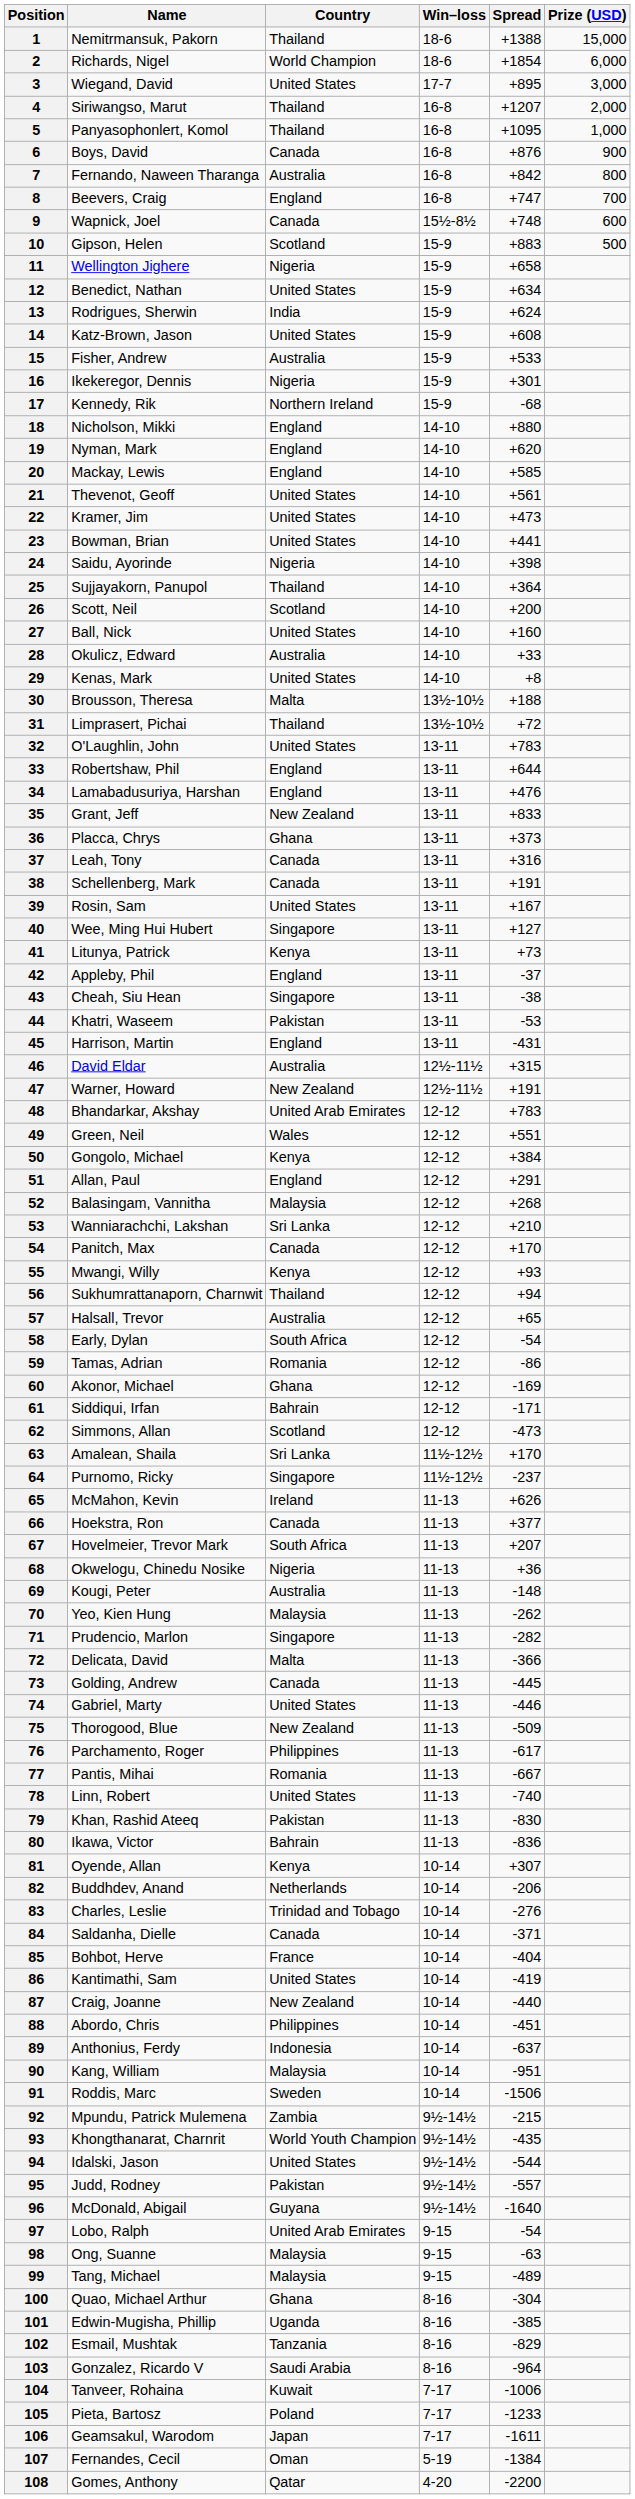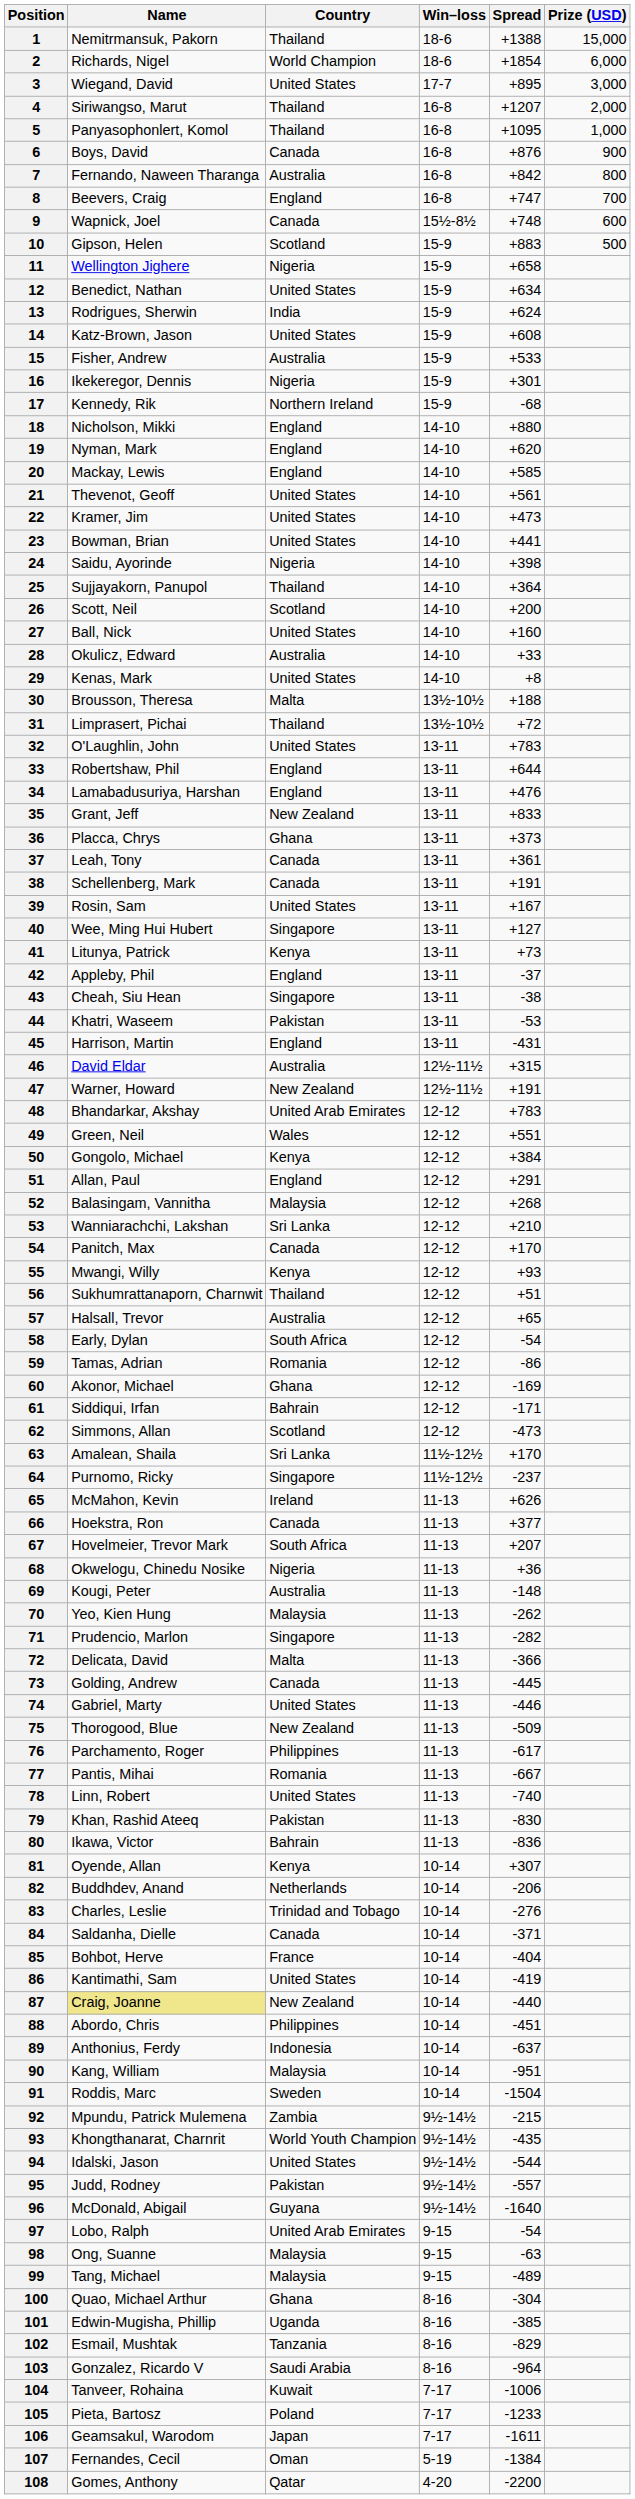 <table class="wikitable">
 <tr>
 <th>Position</th>
 <th>Name</th>
 <th>Country</th>
 <th>Win–loss</th>
 <th>Spread</th>
 <th>Prize (<a href='#'>USD</a>)</th>
 </tr>
 <tr>
 <th>1</th>
 <td>Nemitrmansuk, Pakorn</td>
 <td>Thailand</td>
 <td>18-6</td>
 <td align="right">+1388</td>
 <td align="right">15,000</td>
 </tr>
 <tr>
 <th>2</th>
 <td>Richards, Nigel</td>
 <td>World Champion</td>
 <td>18-6</td>
 <td align="right">+1854</td>
 <td align="right">6,000</td>
 </tr>
 <tr>
 <th>3</th>
 <td>Wiegand, David</td>
 <td>United States</td>
 <td>17-7</td>
 <td align="right">+895</td>
 <td align="right">3,000</td>
 </tr>
 <tr>
 <th>4</th>
 <td>Siriwangso, Marut</td>
 <td>Thailand</td>
 <td>16-8</td>
 <td align="right">+1207</td>
 <td align="right">2,000</td>
 </tr>
 <tr>
 <th>5</th>
 <td>Panyasophonlert, Komol</td>
 <td>Thailand</td>
 <td>16-8</td>
 <td align="right">+1095</td>
 <td align="right">1,000</td>
 </tr>
 <tr>
 <th>6</th>
 <td>Boys, David</td>
 <td>Canada</td>
 <td>16-8</td>
 <td align="right">+876</td>
 <td align="right">900</td>
 </tr>
 <tr>
 <th>7</th>
 <td>Fernando, Naween Tharanga</td>
 <td>Australia</td>
 <td>16-8</td>
 <td align="right">+842</td>
 <td align="right">800</td>
 </tr>
 <tr>
 <th>8</th>
 <td>Beevers, Craig</td>
 <td>England</td>
 <td>16-8</td>
 <td align="right">+747</td>
 <td align="right">700</td>
 </tr>
 <tr>
 <th>9</th>
 <td>Wapnick, Joel</td>
 <td>Canada</td>
 <td>15½-8½</td>
 <td align="right">+748</td>
 <td align="right">600</td>
 </tr>
 <tr>
 <th>10</th>
 <td>Gipson, Helen</td>
 <td>Scotland</td>
 <td>15-9</td>
 <td align="right">+883</td>
 <td align="right">500</td>
 </tr>
 <tr>
 <th>11</th>
 <td><a href='#'>Wellington Jighere</a></td>
 <td>Nigeria</td>
 <td>15-9</td>
 <td align="right">+658</td>
 <td></td>
 </tr>
 <tr>
 <th>12</th>
 <td>Benedict, Nathan</td>
 <td>United States</td>
 <td>15-9</td>
 <td align="right">+634</td>
 <td></td>
 </tr>
 <tr>
 <th>13</th>
 <td>Rodrigues, Sherwin</td>
 <td>India</td>
 <td>15-9</td>
 <td align="right">+624</td>
 <td></td>
 </tr>
 <tr>
 <th>14</th>
 <td>Katz-Brown, Jason</td>
 <td>United States</td>
 <td>15-9</td>
 <td align="right">+608</td>
 <td></td>
 </tr>
 <tr>
 <th>15</th>
 <td>Fisher, Andrew</td>
 <td>Australia</td>
 <td>15-9</td>
 <td align="right">+533</td>
 <td></td>
 </tr>
 <tr>
 <th>16</th>
 <td>Ikekeregor, Dennis</td>
 <td>Nigeria</td>
 <td>15-9</td>
 <td align="right">+301</td>
 <td></td>
 </tr>
 <tr>
 <th>17</th>
 <td>Kennedy, Rik</td>
 <td>Northern Ireland</td>
 <td>15-9</td>
 <td align="right">-68</td>
 <td></td>
 </tr>
 <tr>
 <th>18</th>
 <td>Nicholson, Mikki</td>
 <td>England</td>
 <td>14-10</td>
 <td align="right">+880</td>
 <td></td>
 </tr>
 <tr>
 <th>19</th>
 <td>Nyman, Mark</td>
 <td>England</td>
 <td>14-10</td>
 <td align="right">+620</td>
 <td></td>
 </tr>
 <tr>
 <th>20</th>
 <td>Mackay, Lewis</td>
 <td>England</td>
 <td>14-10</td>
 <td align="right">+585</td>
 <td></td>
 </tr>
 <tr>
 <th>21</th>
 <td>Thevenot, Geoff</td>
 <td>United States</td>
 <td>14-10</td>
 <td align="right">+561</td>
 <td></td>
 </tr>
 <tr>
 <th>22</th>
 <td>Kramer, Jim</td>
 <td>United States</td>
 <td>14-10</td>
 <td align="right">+473</td>
 <td></td>
 </tr>
 <tr>
 <th>23</th>
 <td>Bowman, Brian</td>
 <td>United States</td>
 <td>14-10</td>
 <td align="right">+441</td>
 <td></td>
 </tr>
 <tr>
 <th>24</th>
 <td>Saidu, Ayorinde</td>
 <td>Nigeria</td>
 <td>14-10</td>
 <td align="right">+398</td>
 <td></td>
 </tr>
 <tr>
 <th>25</th>
 <td>Sujjayakorn, Panupol</td>
 <td>Thailand</td>
 <td>14-10</td>
 <td align="right">+364</td>
 <td></td>
 </tr>
 <tr>
 <th>26</th>
 <td>Scott, Neil</td>
 <td>Scotland</td>
 <td>14-10</td>
 <td align="right">+200</td>
 <td></td>
 </tr>
 <tr>
 <th>27</th>
 <td>Ball, Nick</td>
 <td>United States</td>
 <td>14-10</td>
 <td align="right">+160</td>
 <td></td>
 </tr>
 <tr>
 <th>28</th>
 <td>Okulicz, Edward</td>
 <td>Australia</td>
 <td>14-10</td>
 <td align="right">+33</td>
 <td></td>
 </tr>
 <tr>
 <th>29</th>
 <td>Kenas, Mark</td>
 <td>United States</td>
 <td>14-10</td>
 <td align="right">+8</td>
 <td></td>
 </tr>
 <tr>
 <th>30</th>
 <td>Brousson, Theresa</td>
 <td>Malta</td>
 <td>13½-10½</td>
 <td align="right">+188</td>
 <td></td>
 </tr>
 <tr>
 <th>31</th>
 <td>Limprasert, Pichai</td>
 <td>Thailand</td>
 <td>13½-10½</td>
 <td align="right">+72</td>
 <td></td>
 </tr>
 <tr>
 <th>32</th>
 <td>O'Laughlin, John</td>
 <td>United States</td>
 <td>13-11</td>
 <td align="right">+783</td>
 <td></td>
 </tr>
 <tr>
 <th>33</th>
 <td>Robertshaw, Phil</td>
 <td>England</td>
 <td>13-11</td>
 <td align="right">+644</td>
 <td></td>
 </tr>
 <tr>
 <th>34</th>
 <td>Lamabadusuriya, Harshan</td>
 <td>England</td>
 <td>13-11</td>
 <td align="right">+476</td>
 <td></td>
 </tr>
 <tr>
 <th>35</th>
 <td>Grant, Jeff</td>
 <td>New Zealand</td>
 <td>13-11</td>
 <td align="right">+833</td>
 <td></td>
 </tr>
 <tr>
 <th>36</th>
 <td>Placca, Chrys</td>
 <td>Ghana</td>
 <td>13-11</td>
 <td align="right">+373</td>
 <td></td>
 </tr>
 <tr>
 <th>37</th>
 <td>Leah, Tony</td>
 <td>Canada</td>
 <td>13-11</td>
-<td align="right">+316</td>
+<td align="right">+361</td>
 <td></td>
 </tr>
 <tr>
 <th>38</th>
 <td>Schellenberg, Mark</td>
 <td>Canada</td>
 <td>13-11</td>
 <td align="right">+191</td>
 <td></td>
 </tr>
 <tr>
 <th>39</th>
 <td>Rosin, Sam</td>
 <td>United States</td>
 <td>13-11</td>
 <td align="right">+167</td>
 <td></td>
 </tr>
 <tr>
 <th>40</th>
 <td>Wee, Ming Hui Hubert</td>
 <td>Singapore</td>
 <td>13-11</td>
 <td align="right">+127</td>
 <td></td>
 </tr>
 <tr>
 <th>41</th>
 <td>Litunya, Patrick</td>
 <td>Kenya</td>
 <td>13-11</td>
 <td align="right">+73</td>
 <td></td>
 </tr>
 <tr>
 <th>42</th>
 <td>Appleby, Phil</td>
 <td>England</td>
 <td>13-11</td>
 <td align="right">-37</td>
 <td></td>
 </tr>
 <tr>
 <th>43</th>
 <td>Cheah, Siu Hean</td>
 <td>Singapore</td>
 <td>13-11</td>
 <td align="right">-38</td>
 <td></td>
 </tr>
 <tr>
 <th>44</th>
 <td>Khatri, Waseem</td>
 <td>Pakistan</td>
 <td>13-11</td>
 <td align="right">-53</td>
 <td></td>
 </tr>
 <tr>
 <th>45</th>
 <td>Harrison, Martin</td>
 <td>England</td>
 <td>13-11</td>
 <td align="right">-431</td>
 <td></td>
 </tr>
 <tr>
 <th>46</th>
 <td><a href='#'>David Eldar</a></td>
 <td>Australia</td>
 <td>12½-11½</td>
 <td align="right">+315</td>
 <td></td>
 </tr>
 <tr>
 <th>47</th>
 <td>Warner, Howard</td>
 <td>New Zealand</td>
 <td>12½-11½</td>
 <td align="right">+191</td>
 <td></td>
 </tr>
 <tr>
 <th>48</th>
 <td>Bhandarkar, Akshay</td>
 <td>United Arab Emirates</td>
 <td>12-12</td>
 <td align="right">+783</td>
 <td></td>
 </tr>
 <tr>
 <th>49</th>
 <td>Green, Neil</td>
 <td>Wales</td>
 <td>12-12</td>
 <td align="right">+551</td>
 <td></td>
 </tr>
 <tr>
 <th>50</th>
 <td>Gongolo, Michael</td>
 <td>Kenya</td>
 <td>12-12</td>
 <td align="right">+384</td>
 <td></td>
 </tr>
 <tr>
 <th>51</th>
 <td>Allan, Paul</td>
 <td>England</td>
 <td>12-12</td>
 <td align="right">+291</td>
 <td></td>
 </tr>
 <tr>
 <th>52</th>
 <td>Balasingam, Vannitha</td>
 <td>Malaysia</td>
 <td>12-12</td>
 <td align="right">+268</td>
 <td></td>
 </tr>
 <tr>
 <th>53</th>
 <td>Wanniarachchi, Lakshan</td>
 <td>Sri Lanka</td>
 <td>12-12</td>
 <td align="right">+210</td>
 <td></td>
 </tr>
 <tr>
 <th>54</th>
 <td>Panitch, Max</td>
 <td>Canada</td>
 <td>12-12</td>
 <td align="right">+170</td>
 <td></td>
 </tr>
 <tr>
 <th>55</th>
 <td>Mwangi, Willy</td>
 <td>Kenya</td>
 <td>12-12</td>
 <td align="right">+93</td>
 <td></td>
 </tr>
 <tr>
 <th>56</th>
 <td>Sukhumrattanaporn, Charnwit</td>
 <td>Thailand</td>
 <td>12-12</td>
-<td align="right">+94</td>
+<td align="right">+51</td>
 <td></td>
 </tr>
 <tr>
 <th>57</th>
 <td>Halsall, Trevor</td>
 <td>Australia</td>
 <td>12-12</td>
 <td align="right">+65</td>
 <td></td>
 </tr>
 <tr>
 <th>58</th>
 <td>Early, Dylan</td>
 <td>South Africa</td>
 <td>12-12</td>
 <td align="right">-54</td>
 <td></td>
 </tr>
 <tr>
 <th>59</th>
 <td>Tamas, Adrian</td>
 <td>Romania</td>
 <td>12-12</td>
 <td align="right">-86</td>
 <td></td>
 </tr>
 <tr>
 <th>60</th>
 <td>Akonor, Michael</td>
 <td>Ghana</td>
 <td>12-12</td>
 <td align="right">-169</td>
 <td></td>
 </tr>
 <tr>
 <th>61</th>
 <td>Siddiqui, Irfan</td>
 <td>Bahrain</td>
 <td>12-12</td>
 <td align="right">-171</td>
 <td></td>
 </tr>
 <tr>
 <th>62</th>
 <td>Simmons, Allan</td>
 <td>Scotland</td>
 <td>12-12</td>
 <td align="right">-473</td>
 <td></td>
 </tr>
 <tr>
 <th>63</th>
 <td>Amalean, Shaila</td>
 <td>Sri Lanka</td>
 <td>11½-12½</td>
 <td align="right">+170</td>
 <td></td>
 </tr>
 <tr>
 <th>64</th>
 <td>Purnomo, Ricky</td>
 <td>Singapore</td>
 <td>11½-12½</td>
 <td align="right">-237</td>
 <td></td>
 </tr>
 <tr>
 <th>65</th>
 <td>McMahon, Kevin</td>
 <td>Ireland</td>
 <td>11-13</td>
 <td align="right">+626</td>
 <td></td>
 </tr>
 <tr>
 <th>66</th>
 <td>Hoekstra, Ron</td>
 <td>Canada</td>
 <td>11-13</td>
 <td align="right">+377</td>
 <td></td>
 </tr>
 <tr>
 <th>67</th>
 <td>Hovelmeier, Trevor Mark</td>
 <td>South Africa</td>
 <td>11-13</td>
 <td align="right">+207</td>
 <td></td>
 </tr>
 <tr>
 <th>68</th>
 <td>Okwelogu, Chinedu Nosike</td>
 <td>Nigeria</td>
 <td>11-13</td>
 <td align="right">+36</td>
 <td></td>
 </tr>
 <tr>
 <th>69</th>
 <td>Kougi, Peter</td>
 <td>Australia</td>
 <td>11-13</td>
 <td align="right">-148</td>
 <td></td>
 </tr>
 <tr>
 <th>70</th>
 <td>Yeo, Kien Hung</td>
 <td>Malaysia</td>
 <td>11-13</td>
 <td align="right">-262</td>
 <td></td>
 </tr>
 <tr>
 <th>71</th>
 <td>Prudencio, Marlon</td>
 <td>Singapore</td>
 <td>11-13</td>
 <td align="right">-282</td>
 <td></td>
 </tr>
 <tr>
 <th>72</th>
 <td>Delicata, David</td>
 <td>Malta</td>
 <td>11-13</td>
 <td align="right">-366</td>
 <td></td>
 </tr>
 <tr>
 <th>73</th>
 <td>Golding, Andrew</td>
 <td>Canada</td>
 <td>11-13</td>
 <td align="right">-445</td>
 <td></td>
 </tr>
 <tr>
 <th>74</th>
 <td>Gabriel, Marty</td>
 <td>United States</td>
 <td>11-13</td>
 <td align="right">-446</td>
 <td></td>
 </tr>
 <tr>
 <th>75</th>
 <td>Thorogood, Blue</td>
 <td>New Zealand</td>
 <td>11-13</td>
 <td align="right">-509</td>
 <td></td>
 </tr>
 <tr>
 <th>76</th>
 <td>Parchamento, Roger</td>
 <td>Philippines</td>
 <td>11-13</td>
 <td align="right">-617</td>
 <td></td>
 </tr>
 <tr>
 <th>77</th>
 <td>Pantis, Mihai</td>
 <td>Romania</td>
 <td>11-13</td>
 <td align="right">-667</td>
 <td></td>
 </tr>
 <tr>
 <th>78</th>
 <td>Linn, Robert</td>
 <td>United States</td>
 <td>11-13</td>
 <td align="right">-740</td>
 <td></td>
 </tr>
 <tr>
 <th>79</th>
 <td>Khan, Rashid Ateeq</td>
 <td>Pakistan</td>
 <td>11-13</td>
 <td align="right">-830</td>
 <td></td>
 </tr>
 <tr>
 <th>80</th>
 <td>Ikawa, Victor</td>
 <td>Bahrain</td>
 <td>11-13</td>
 <td align="right">-836</td>
 <td></td>
 </tr>
 <tr>
 <th>81</th>
 <td>Oyende, Allan</td>
 <td>Kenya</td>
 <td>10-14</td>
 <td align="right">+307</td>
 <td></td>
 </tr>
 <tr>
 <th>82</th>
 <td>Buddhdev, Anand</td>
 <td>Netherlands</td>
 <td>10-14</td>
 <td align="right">-206</td>
 <td></td>
 </tr>
 <tr>
 <th>83</th>
 <td>Charles, Leslie</td>
 <td>Trinidad and Tobago</td>
 <td>10-14</td>
 <td align="right">-276</td>
 <td></td>
 </tr>
 <tr>
 <th>84</th>
 <td>Saldanha, Dielle</td>
 <td>Canada</td>
 <td>10-14</td>
 <td align="right">-371</td>
 <td></td>
 </tr>
 <tr>
 <th>85</th>
 <td>Bohbot, Herve</td>
 <td>France</td>
 <td>10-14</td>
 <td align="right">-404</td>
 <td></td>
 </tr>
 <tr>
 <th>86</th>
 <td>Kantimathi, Sam</td>
 <td>United States</td>
 <td>10-14</td>
 <td align="right">-419</td>
 <td></td>
 </tr>
 <tr>
 <th>87</th>
-<td>Craig, Joanne</td>
+<td style="background: khaki;">Craig, Joanne</td>
 <td>New Zealand</td>
 <td>10-14</td>
 <td align="right">-440</td>
 <td></td>
 </tr>
 <tr>
 <th>88</th>
 <td>Abordo, Chris</td>
 <td>Philippines</td>
 <td>10-14</td>
 <td align="right">-451</td>
 <td></td>
 </tr>
 <tr>
 <th>89</th>
 <td>Anthonius, Ferdy</td>
 <td>Indonesia</td>
 <td>10-14</td>
 <td align="right">-637</td>
 <td></td>
 </tr>
 <tr>
 <th>90</th>
 <td>Kang, William</td>
 <td>Malaysia</td>
 <td>10-14</td>
 <td align="right">-951</td>
 <td></td>
 </tr>
 <tr>
 <th>91</th>
 <td>Roddis, Marc</td>
 <td>Sweden</td>
 <td>10-14</td>
-<td align="right">-1506</td>
+<td align="right">-1504</td>
 <td></td>
 </tr>
 <tr>
 <th>92</th>
 <td>Mpundu, Patrick Mulemena</td>
 <td>Zambia</td>
 <td>9½-14½</td>
 <td align="right">-215</td>
 <td></td>
 </tr>
 <tr>
 <th>93</th>
 <td>Khongthanarat, Charnrit</td>
 <td>World Youth Champion</td>
 <td>9½-14½</td>
 <td align="right">-435</td>
 <td></td>
 </tr>
 <tr>
 <th>94</th>
 <td>Idalski, Jason</td>
 <td>United States</td>
 <td>9½-14½</td>
 <td align="right">-544</td>
 <td></td>
 </tr>
 <tr>
 <th>95</th>
 <td>Judd, Rodney</td>
 <td>Pakistan</td>
 <td>9½-14½</td>
 <td align="right">-557</td>
 <td></td>
 </tr>
 <tr>
 <th>96</th>
 <td>McDonald, Abigail</td>
 <td>Guyana</td>
 <td>9½-14½</td>
 <td align="right">-1640</td>
 <td></td>
 </tr>
 <tr>
 <th>97</th>
 <td>Lobo, Ralph</td>
 <td>United Arab Emirates</td>
 <td>9-15</td>
 <td align="right">-54</td>
 <td></td>
 </tr>
 <tr>
 <th>98</th>
 <td>Ong, Suanne</td>
 <td>Malaysia</td>
 <td>9-15</td>
 <td align="right">-63</td>
 <td></td>
 </tr>
 <tr>
 <th>99</th>
 <td>Tang, Michael</td>
 <td>Malaysia</td>
 <td>9-15</td>
 <td align="right">-489</td>
 <td></td>
 </tr>
 <tr>
 <th>100</th>
 <td>Quao, Michael Arthur</td>
 <td>Ghana</td>
 <td>8-16</td>
 <td align="right">-304</td>
 <td></td>
 </tr>
 <tr>
 <th>101</th>
 <td>Edwin-Mugisha, Phillip</td>
 <td>Uganda</td>
 <td>8-16</td>
 <td align="right">-385</td>
 <td></td>
 </tr>
 <tr>
 <th>102</th>
 <td>Esmail, Mushtak</td>
 <td>Tanzania</td>
 <td>8-16</td>
 <td align="right">-829</td>
 <td></td>
 </tr>
 <tr>
 <th>103</th>
 <td>Gonzalez, Ricardo V</td>
 <td>Saudi Arabia</td>
 <td>8-16</td>
 <td align="right">-964</td>
 <td></td>
 </tr>
 <tr>
 <th>104</th>
 <td>Tanveer, Rohaina</td>
 <td>Kuwait</td>
 <td>7-17</td>
 <td align="right">-1006</td>
 <td></td>
 </tr>
 <tr>
 <th>105</th>
 <td>Pieta, Bartosz</td>
 <td>Poland</td>
 <td>7-17</td>
 <td align="right">-1233</td>
 <td></td>
 </tr>
 <tr>
 <th>106</th>
 <td>Geamsakul, Warodom</td>
 <td>Japan</td>
 <td>7-17</td>
 <td align="right">-1611</td>
 <td></td>
 </tr>
 <tr>
 <th>107</th>
 <td>Fernandes, Cecil</td>
 <td>Oman</td>
 <td>5-19</td>
 <td align="right">-1384</td>
 <td></td>
 </tr>
 <tr>
 <th>108</th>
 <td>Gomes, Anthony</td>
 <td>Qatar</td>
 <td>4-20</td>
 <td align="right">-2200</td>
 <td></td>
 </tr>
 </table>
